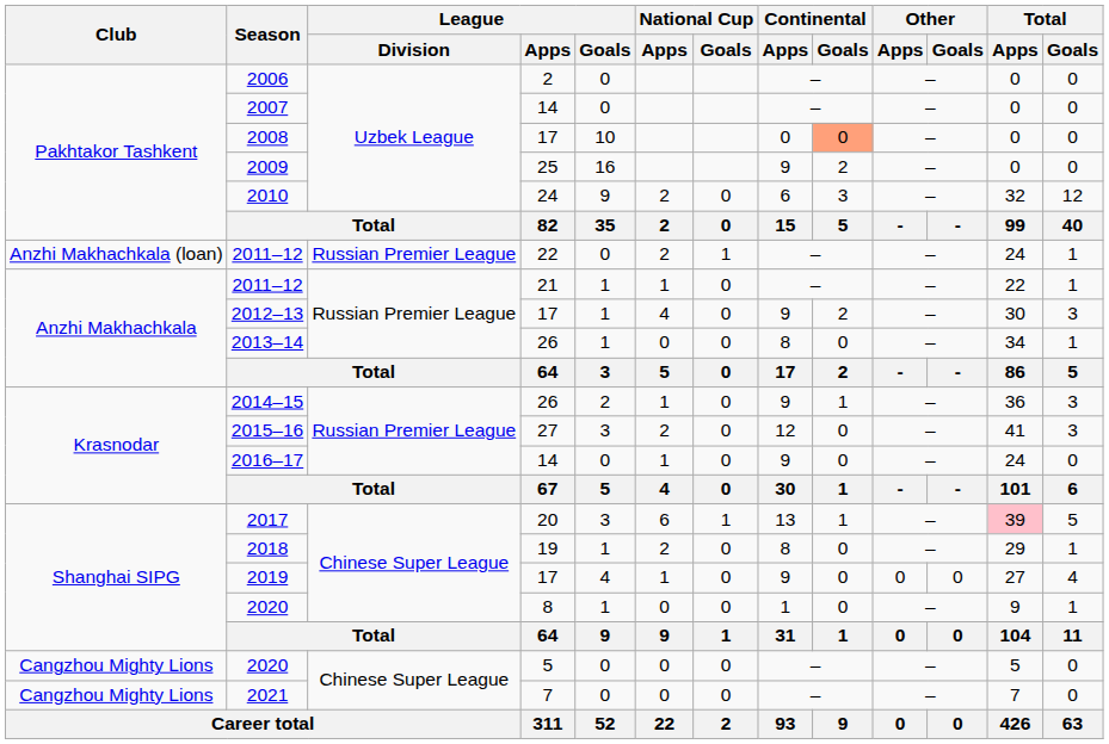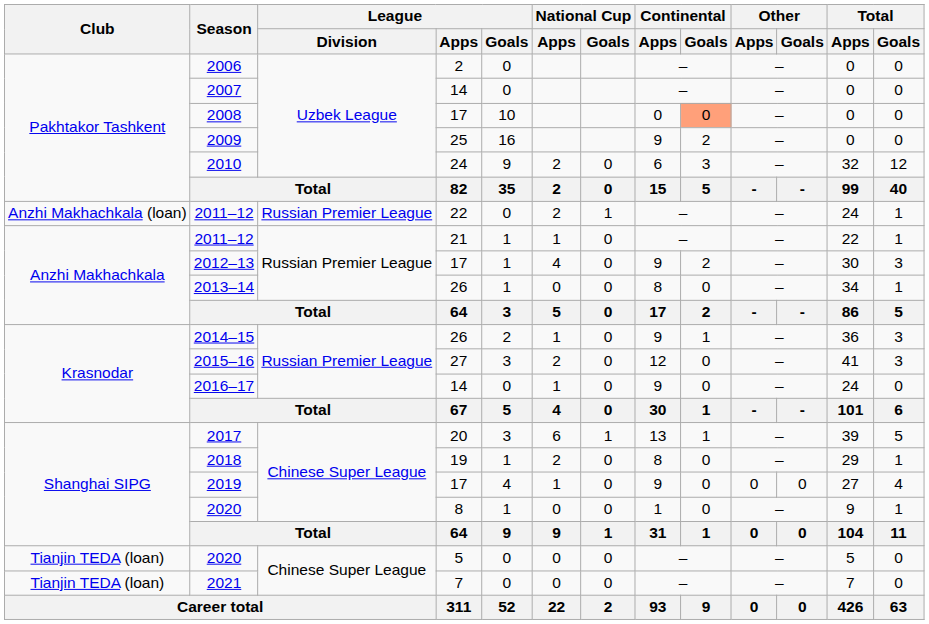 <table class="wikitable" style="text-align: center;">
 <tr>
 <th rowspan="2">Club</th>
 <th rowspan="2">Season</th>
 <th colspan="3">League</th>
 <th colspan="2">National Cup</th>
 <th colspan="2">Continental</th>
 <th colspan="2">Other</th>
 <th colspan="2">Total</th>
 </tr>
 <tr>
 <th>Division</th>
 <th>Apps</th>
 <th>Goals</th>
 <th>Apps</th>
 <th>Goals</th>
 <th>Apps</th>
 <th>Goals</th>
 <th>Apps</th>
 <th>Goals</th>
 <th>Apps</th>
 <th>Goals</th>
 </tr>
 <tr>
 <td rowspan="6" valign="center"><a href='#'>Pakhtakor Tashkent</a></td>
 <td><a href='#'>2006</a></td>
 <td rowspan="5" valign="center"><a href='#'>Uzbek League</a></td>
 <td>2</td>
 <td>0</td>
 <td></td>
 <td></td>
 <td colspan="2">–</td>
 <td colspan="2">–</td>
 <td>0</td>
 <td>0</td>
 </tr>
 <tr>
 <td><a href='#'>2007</a></td>
 <td>14</td>
 <td>0</td>
 <td></td>
 <td></td>
 <td colspan="2">–</td>
 <td colspan="2">–</td>
 <td>0</td>
 <td>0</td>
 </tr>
 <tr>
 <td><a href='#'>2008</a></td>
 <td>17</td>
 <td>10</td>
 <td></td>
 <td></td>
 <td>0</td>
 <td style="background: lightsalmon;">0</td>
 <td colspan="2">–</td>
 <td>0</td>
 <td>0</td>
 </tr>
 <tr>
 <td><a href='#'>2009</a></td>
 <td>25</td>
 <td>16</td>
 <td></td>
 <td></td>
 <td>9</td>
 <td>2</td>
 <td colspan="2">–</td>
 <td>0</td>
 <td>0</td>
 </tr>
 <tr>
 <td><a href='#'>2010</a></td>
 <td>24</td>
 <td>9</td>
 <td>2</td>
 <td>0</td>
 <td>6</td>
 <td>3</td>
 <td colspan="2">–</td>
 <td>32</td>
 <td>12</td>
 </tr>
 <tr>
 <th colspan="2">Total</th>
 <th>82</th>
 <th>35</th>
 <th>2</th>
 <th>0</th>
 <th>15</th>
 <th>5</th>
 <th>-</th>
 <th>-</th>
 <th>99</th>
 <th>40</th>
 </tr>
 <tr>
 <td rowspan="1" valign="center"><a href='#'>Anzhi Makhachkala</a> (loan)</td>
 <td><a href='#'>2011–12</a></td>
 <td rowspan="1" valign="center"><a href='#'>Russian Premier League</a></td>
 <td>22</td>
 <td>0</td>
 <td>2</td>
 <td>1</td>
 <td colspan="2">–</td>
 <td colspan="2">–</td>
 <td>24</td>
 <td>1</td>
 </tr>
 <tr>
 <td rowspan="4" valign="center"><a href='#'>Anzhi Makhachkala</a></td>
 <td><a href='#'>2011–12</a></td>
 <td rowspan="3" valign="center">Russian Premier League</td>
 <td>21</td>
 <td>1</td>
 <td>1</td>
 <td>0</td>
 <td colspan="2">–</td>
 <td colspan="2">–</td>
 <td>22</td>
 <td>1</td>
 </tr>
 <tr>
 <td><a href='#'>2012–13</a></td>
 <td>17</td>
 <td>1</td>
 <td>4</td>
 <td>0</td>
 <td>9</td>
 <td>2</td>
 <td colspan="2">–</td>
 <td>30</td>
 <td>3</td>
 </tr>
 <tr>
 <td><a href='#'>2013–14</a></td>
 <td>26</td>
 <td>1</td>
 <td>0</td>
 <td>0</td>
 <td>8</td>
 <td>0</td>
 <td colspan="2">–</td>
 <td>34</td>
 <td>1</td>
 </tr>
 <tr>
 <th colspan="2">Total</th>
 <th>64</th>
 <th>3</th>
 <th>5</th>
 <th>0</th>
 <th>17</th>
 <th>2</th>
 <th>-</th>
 <th>-</th>
 <th>86</th>
 <th>5</th>
 </tr>
 <tr>
 <td rowspan="4" valign="center"><a href='#'>Krasnodar</a></td>
 <td><a href='#'>2014–15</a></td>
 <td rowspan="3" valign="center"><a href='#'>Russian Premier League</a></td>
 <td>26</td>
 <td>2</td>
 <td>1</td>
 <td>0</td>
 <td>9</td>
 <td>1</td>
 <td colspan="2">–</td>
 <td>36</td>
 <td>3</td>
 </tr>
 <tr>
 <td><a href='#'>2015–16</a></td>
 <td>27</td>
 <td>3</td>
 <td>2</td>
 <td>0</td>
 <td>12</td>
 <td>0</td>
 <td colspan="2">–</td>
 <td>41</td>
 <td>3</td>
 </tr>
 <tr>
 <td><a href='#'>2016–17</a></td>
 <td>14</td>
 <td>0</td>
 <td>1</td>
 <td>0</td>
 <td>9</td>
 <td>0</td>
 <td colspan="2">–</td>
 <td>24</td>
 <td>0</td>
 </tr>
 <tr>
 <th colspan="2">Total</th>
 <th>67</th>
 <th>5</th>
 <th>4</th>
 <th>0</th>
 <th>30</th>
 <th>1</th>
 <th>-</th>
 <th>-</th>
 <th>101</th>
 <th>6</th>
 </tr>
 <tr>
 <td rowspan="5" valign="center"><a href='#'>Shanghai SIPG</a></td>
 <td><a href='#'>2017</a></td>
 <td rowspan="4" valign="center"><a href='#'>Chinese Super League</a></td>
 <td>20</td>
 <td>3</td>
 <td>6</td>
 <td>1</td>
 <td>13</td>
 <td>1</td>
 <td colspan="2">–</td>
-<td style="background: pink;">39</td>
+<td>39</td>
 <td>5</td>
 </tr>
 <tr>
 <td><a href='#'>2018</a></td>
 <td>19</td>
 <td>1</td>
 <td>2</td>
 <td>0</td>
 <td>8</td>
 <td>0</td>
 <td colspan="2">–</td>
 <td>29</td>
 <td>1</td>
 </tr>
 <tr>
 <td><a href='#'>2019</a></td>
 <td>17</td>
 <td>4</td>
 <td>1</td>
 <td>0</td>
 <td>9</td>
 <td>0</td>
 <td>0</td>
 <td>0</td>
 <td>27</td>
 <td>4</td>
 </tr>
 <tr>
 <td><a href='#'>2020</a></td>
 <td>8</td>
 <td>1</td>
 <td>0</td>
 <td>0</td>
 <td>1</td>
 <td>0</td>
 <td colspan="2">–</td>
 <td>9</td>
 <td>1</td>
 </tr>
 <tr>
 <th colspan="2">Total</th>
 <th>64</th>
 <th>9</th>
 <th>9</th>
 <th>1</th>
 <th>31</th>
 <th>1</th>
 <th>0</th>
 <th>0</th>
 <th>104</th>
 <th>11</th>
 </tr>
 <tr>
-<td rowspan="1" valign="center"><a href='#'>Cangzhou Mighty Lions</a></td>
+<td rowspan="1" valign="center"><a href='#'>Tianjin TEDA</a> (loan)</td>
 <td><a href='#'>2020</a></td>
 <td rowspan="2" valign="center">Chinese Super League</td>
 <td>5</td>
 <td>0</td>
 <td>0</td>
 <td>0</td>
 <td colspan="2">–</td>
 <td colspan="2">–</td>
 <td>5</td>
 <td>0</td>
 </tr>
 <tr>
-<td rowspan="1" valign="center"><a href='#'>Cangzhou Mighty Lions</a></td>
+<td rowspan="1" valign="center"><a href='#'>Tianjin TEDA</a> (loan)</td>
 <td><a href='#'>2021</a></td>
 <td>7</td>
 <td>0</td>
 <td>0</td>
 <td>0</td>
 <td colspan="2">–</td>
 <td colspan="2">–</td>
 <td>7</td>
 <td>0</td>
 </tr>
 <tr>
 <th colspan="3">Career total</th>
 <th>311</th>
 <th>52</th>
 <th>22</th>
 <th>2</th>
 <th>93</th>
 <th>9</th>
 <th>0</th>
 <th>0</th>
 <th>426</th>
 <th>63</th>
 </tr>
 </table>
